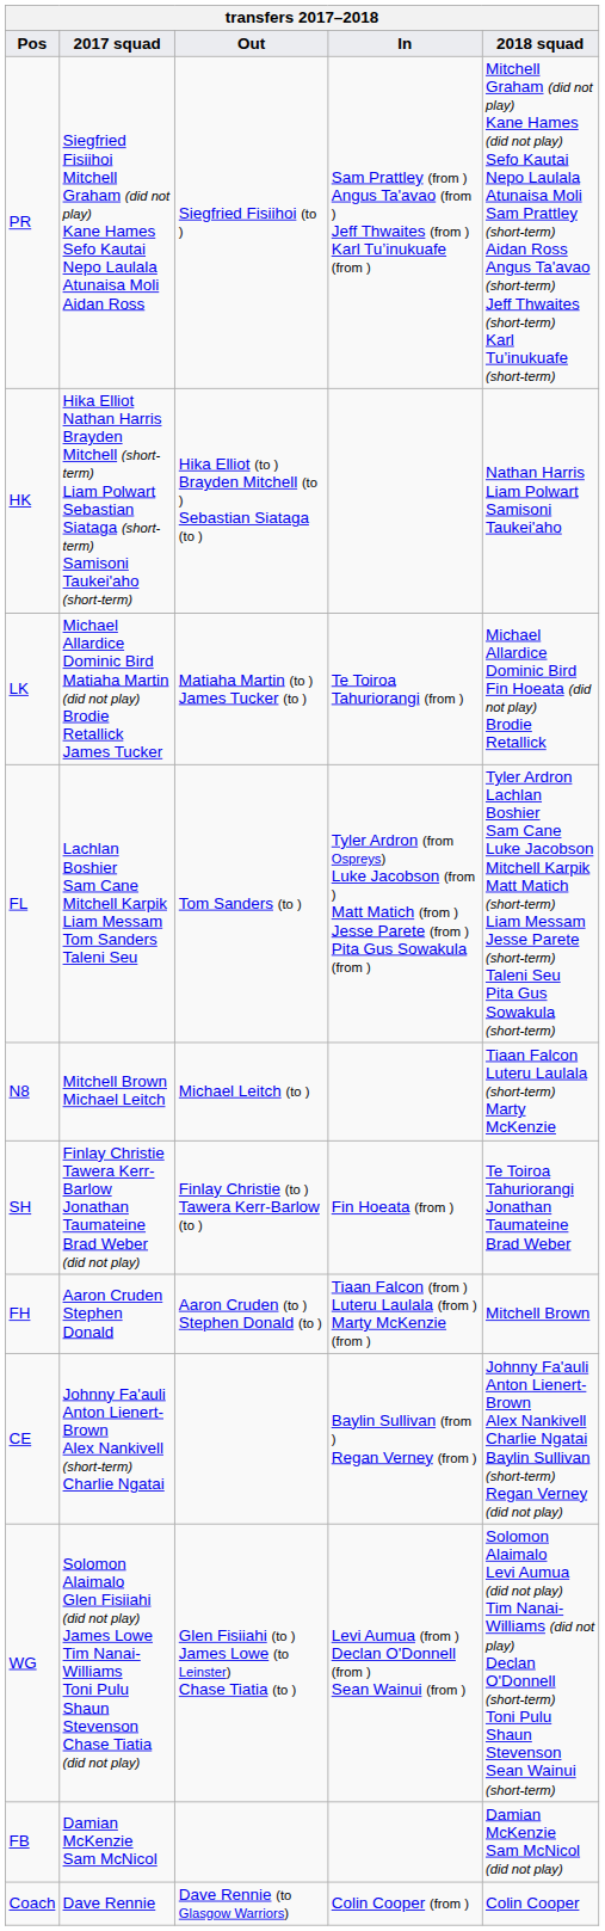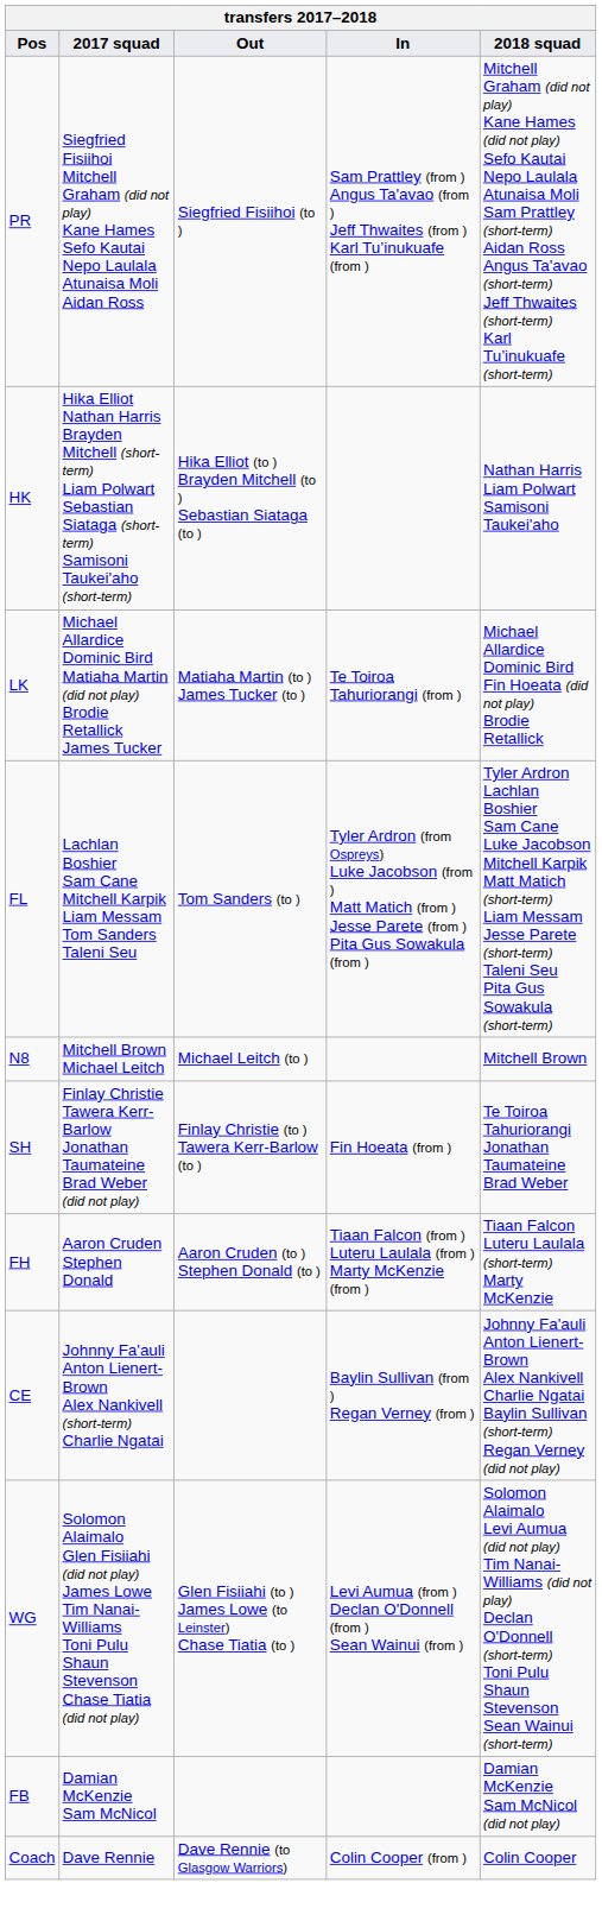 <table class="wikitable" style="text-align: left; width:95%">
 <tr>
 <th colspan="100%"> transfers 2017–2018</th>
 </tr>
 <tr>
 <th style="background:#ebecf0; width:6%;">Pos</th>
 <th style="background:#ebecf0; width:20%;">2017 squad</th>
 <th style="background:#ebecf0; width:27%;">Out</th>
 <th style="background:#ebecf0; width:27%;">In</th>
 <th style="background:#ebecf0; width:20%;">2018 squad</th>
 </tr>
 <tr>
 <td><a href='#'>PR</a></td>
 <td> <a href='#'>Siegfried Fisiihoi</a> <br> <a href='#'>Mitchell Graham</a> <small><em>(did not play)</em></small> <br> <a href='#'>Kane Hames</a> <br> <a href='#'>Sefo Kautai</a> <br> <a href='#'>Nepo Laulala</a> <br> <a href='#'>Atunaisa Moli</a> <br> <a href='#'>Aidan Ross</a></td>
 <td>  <a href='#'>Siegfried Fisiihoi</a> <small>(to )</small></td>
 <td>  <a href='#'>Sam Prattley</a> <small>(from )</small> <br>  <a href='#'>Angus Ta'avao</a> <small>(from )</small> <br>  <a href='#'>Jeff Thwaites</a> <small>(from )</small> <br>  <a href='#'>Karl Tu’inukuafe</a> <small>(from )</small></td>
 <td> <a href='#'>Mitchell Graham</a> <small><em>(did not play)</em></small> <br> <a href='#'>Kane Hames</a> <small><em>(did not play)</em></small> <br> <a href='#'>Sefo Kautai</a> <br> <a href='#'>Nepo Laulala</a> <br> <a href='#'>Atunaisa Moli</a> <br> <a href='#'>Sam Prattley</a> <small><em>(short-term)</em></small> <br> <a href='#'>Aidan Ross</a> <br> <a href='#'>Angus Ta'avao</a> <small><em>(short-term)</em></small> <br> <a href='#'>Jeff Thwaites</a> <small><em>(short-term)</em></small> <br> <a href='#'>Karl Tu’inukuafe</a> <small><em>(short-term)</em></small></td>
 </tr>
 <tr>
 <td><a href='#'>HK</a></td>
 <td> <a href='#'>Hika Elliot</a> <br> <a href='#'>Nathan Harris</a> <br> <a href='#'>Brayden Mitchell</a> <small><em>(short-term)</em></small> <br> <a href='#'>Liam Polwart</a> <br> <a href='#'>Sebastian Siataga</a> <small><em>(short-term)</em></small> <br> <a href='#'>Samisoni Taukei'aho</a> <small><em>(short-term)</em></small></td>
 <td>  <a href='#'>Hika Elliot</a> <small>(to )</small> <br>  <a href='#'>Brayden Mitchell</a> <small>(to )</small> <br>  <a href='#'>Sebastian Siataga</a> <small>(to )</small></td>
 <td></td>
 <td> <a href='#'>Nathan Harris</a> <br> <a href='#'>Liam Polwart</a> <br> <a href='#'>Samisoni Taukei'aho</a></td>
 </tr>
 <tr>
 <td><a href='#'>LK</a></td>
 <td> <a href='#'>Michael Allardice</a> <br> <a href='#'>Dominic Bird</a> <br> <a href='#'>Matiaha Martin</a> <small><em>(did not play)</em></small> <br> <a href='#'>Brodie Retallick</a> <br> <a href='#'>James Tucker</a></td>
 <td>  <a href='#'>Matiaha Martin</a> <small>(to )</small> <br>  <a href='#'>James Tucker</a> <small>(to )</small></td>
 <td>  <a href='#'>Te Toiroa Tahuriorangi</a> <small>(from )</small></td>
 <td> <a href='#'>Michael Allardice</a> <br> <a href='#'>Dominic Bird</a> <br> <a href='#'>Fin Hoeata</a> <small><em>(did not play)</em></small> <br> <a href='#'>Brodie Retallick</a></td>
 </tr>
 <tr>
 <td><a href='#'>FL</a></td>
 <td> <a href='#'>Lachlan Boshier</a> <br> <a href='#'>Sam Cane</a> <br> <a href='#'>Mitchell Karpik</a> <br> <a href='#'>Liam Messam</a> <br> <a href='#'>Tom Sanders</a> <br> <a href='#'>Taleni Seu</a></td>
 <td>  <a href='#'>Tom Sanders</a> <small>(to )</small></td>
 <td>  <a href='#'>Tyler Ardron</a> <small>(from  <a href='#'>Ospreys</a>)</small> <br>  <a href='#'>Luke Jacobson</a> <small>(from )</small> <br>  <a href='#'>Matt Matich</a> <small>(from )</small> <br>  <a href='#'>Jesse Parete</a> <small>(from )</small> <br>  <a href='#'>Pita Gus Sowakula</a> <small>(from )</small></td>
 <td> <a href='#'>Tyler Ardron</a> <br> <a href='#'>Lachlan Boshier</a> <br> <a href='#'>Sam Cane</a> <br> <a href='#'>Luke Jacobson</a> <br> <a href='#'>Mitchell Karpik</a> <br> <a href='#'>Matt Matich</a> <small><em>(short-term)</em></small> <br> <a href='#'>Liam Messam</a> <br> <a href='#'>Jesse Parete</a> <small><em>(short-term)</em></small> <br> <a href='#'>Taleni Seu</a> <br> <a href='#'>Pita Gus Sowakula</a> <small><em>(short-term)</em></small></td>
 </tr>
 <tr>
 <td><a href='#'>N8</a></td>
 <td> <a href='#'>Mitchell Brown</a> <br> <a href='#'>Michael Leitch</a></td>
 <td>  <a href='#'>Michael Leitch</a> <small>(to )</small></td>
 <td></td>
-<td> <a href='#'>Tiaan Falcon</a> <br> <a href='#'>Luteru Laulala</a> <small><em>(short-term)</em></small> <br> <a href='#'>Marty McKenzie</a></td>
+<td> <a href='#'>Mitchell Brown</a></td>
 </tr>
 <tr>
 <td><a href='#'>SH</a></td>
 <td> <a href='#'>Finlay Christie</a> <br> <a href='#'>Tawera Kerr-Barlow</a> <br> <a href='#'>Jonathan Taumateine</a> <br> <a href='#'>Brad Weber</a> <small><em>(did not play)</em></small></td>
 <td>  <a href='#'>Finlay Christie</a> <small>(to )</small> <br>  <a href='#'>Tawera Kerr-Barlow</a> <small>(to )</small></td>
 <td>  <a href='#'>Fin Hoeata</a> <small>(from )</small></td>
 <td> <a href='#'>Te Toiroa Tahuriorangi</a> <br> <a href='#'>Jonathan Taumateine</a> <br> <a href='#'>Brad Weber</a></td>
 </tr>
 <tr>
 <td><a href='#'>FH</a></td>
 <td> <a href='#'>Aaron Cruden</a> <br> <a href='#'>Stephen Donald</a></td>
 <td>  <a href='#'>Aaron Cruden</a> <small>(to )</small> <br>  <a href='#'>Stephen Donald</a> <small>(to )</small></td>
 <td>  <a href='#'>Tiaan Falcon</a> <small>(from )</small> <br>  <a href='#'>Luteru Laulala</a> <small>(from )</small> <br>  <a href='#'>Marty McKenzie</a> <small>(from )</small></td>
-<td> <a href='#'>Mitchell Brown</a></td>
+<td> <a href='#'>Tiaan Falcon</a> <br> <a href='#'>Luteru Laulala</a> <small><em>(short-term)</em></small> <br> <a href='#'>Marty McKenzie</a></td>
 </tr>
 <tr>
 <td><a href='#'>CE</a></td>
 <td> <a href='#'>Johnny Fa'auli</a> <br> <a href='#'>Anton Lienert-Brown</a> <br> <a href='#'>Alex Nankivell</a> <small><em>(short-term)</em></small> <br> <a href='#'>Charlie Ngatai</a></td>
 <td></td>
 <td>  <a href='#'>Baylin Sullivan</a> <small>(from )</small> <br>  <a href='#'>Regan Verney</a> <small>(from )</small></td>
 <td> <a href='#'>Johnny Fa'auli</a> <br> <a href='#'>Anton Lienert-Brown</a> <br> <a href='#'>Alex Nankivell</a> <br> <a href='#'>Charlie Ngatai</a> <br> <a href='#'>Baylin Sullivan</a> <small><em>(short-term)</em></small> <br> <a href='#'>Regan Verney</a> <small><em>(did not play)</em></small></td>
 </tr>
 <tr>
 <td><a href='#'>WG</a></td>
 <td> <a href='#'>Solomon Alaimalo</a> <br> <a href='#'>Glen Fisiiahi</a> <small><em>(did not play)</em></small> <br> <a href='#'>James Lowe</a> <br> <a href='#'>Tim Nanai-Williams</a> <br> <a href='#'>Toni Pulu</a> <br> <a href='#'>Shaun Stevenson</a> <br> <a href='#'>Chase Tiatia</a> <small><em>(did not play)</em></small></td>
 <td>  <a href='#'>Glen Fisiiahi</a> <small>(to )</small> <br>  <a href='#'>James Lowe</a> <small>(to  <a href='#'>Leinster</a>)</small> <br>  <a href='#'>Chase Tiatia</a> <small>(to )</small></td>
 <td>  <a href='#'>Levi Aumua</a> <small>(from )</small> <br>  <a href='#'>Declan O'Donnell</a> <small>(from )</small> <br>  <a href='#'>Sean Wainui</a> <small>(from )</small></td>
 <td> <a href='#'>Solomon Alaimalo</a> <br> <a href='#'>Levi Aumua</a> <small><em>(did not play)</em></small> <br> <a href='#'>Tim Nanai-Williams</a> <small><em>(did not play)</em></small> <br> <a href='#'>Declan O'Donnell</a> <small><em>(short-term)</em></small> <br> <a href='#'>Toni Pulu</a> <br> <a href='#'>Shaun Stevenson</a> <br> <a href='#'>Sean Wainui</a> <small><em>(short-term)</em></small></td>
 </tr>
 <tr>
 <td><a href='#'>FB</a></td>
 <td> <a href='#'>Damian McKenzie</a> <br> <a href='#'>Sam McNicol</a></td>
 <td></td>
 <td></td>
 <td> <a href='#'>Damian McKenzie</a> <br> <a href='#'>Sam McNicol</a> <small><em>(did not play)</em></small></td>
 </tr>
 <tr>
 <td><a href='#'>Coach</a></td>
 <td> <a href='#'>Dave Rennie</a></td>
 <td>  <a href='#'>Dave Rennie</a> <small>(to  <a href='#'>Glasgow Warriors</a>)</small></td>
 <td>  <a href='#'>Colin Cooper</a> <small>(from )</small></td>
 <td> <a href='#'>Colin Cooper</a></td>
 </tr>
 </table>
